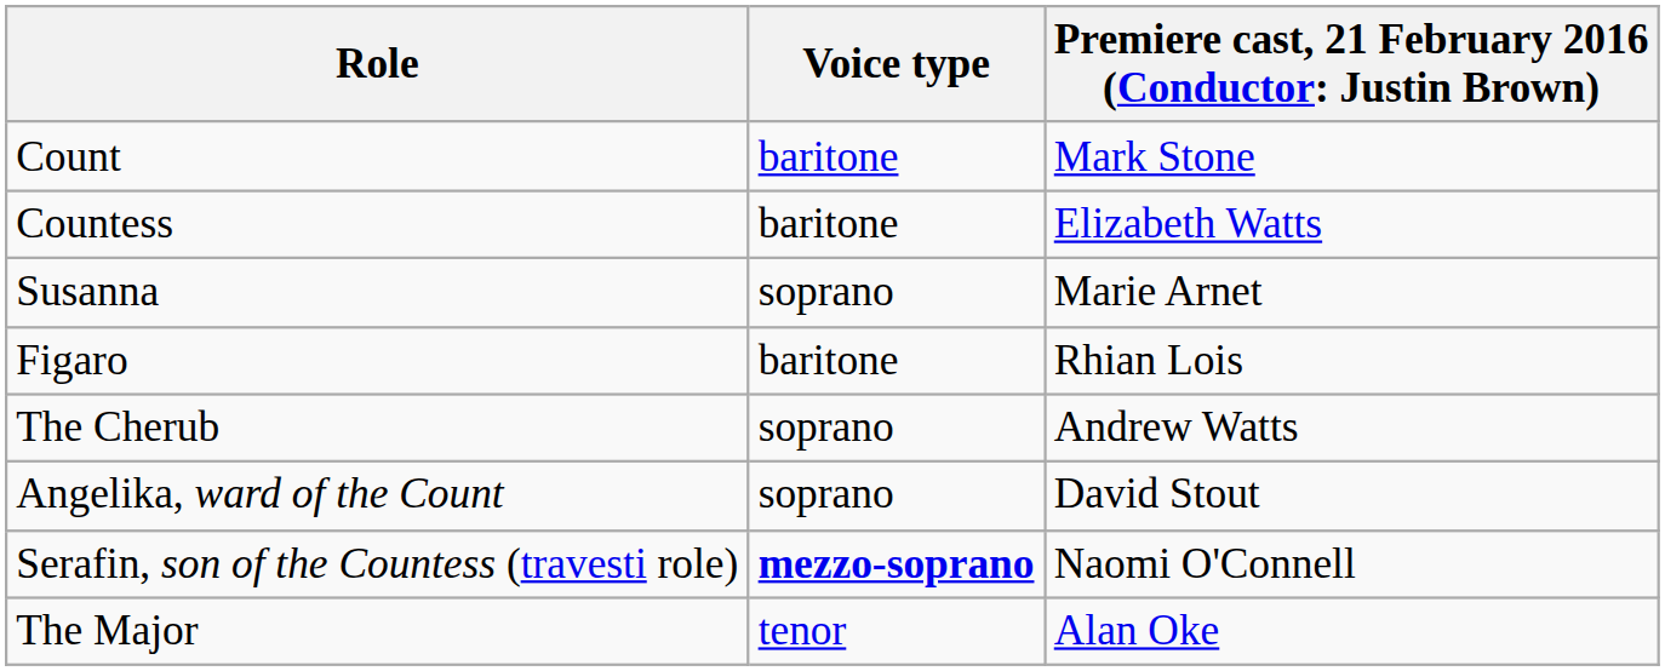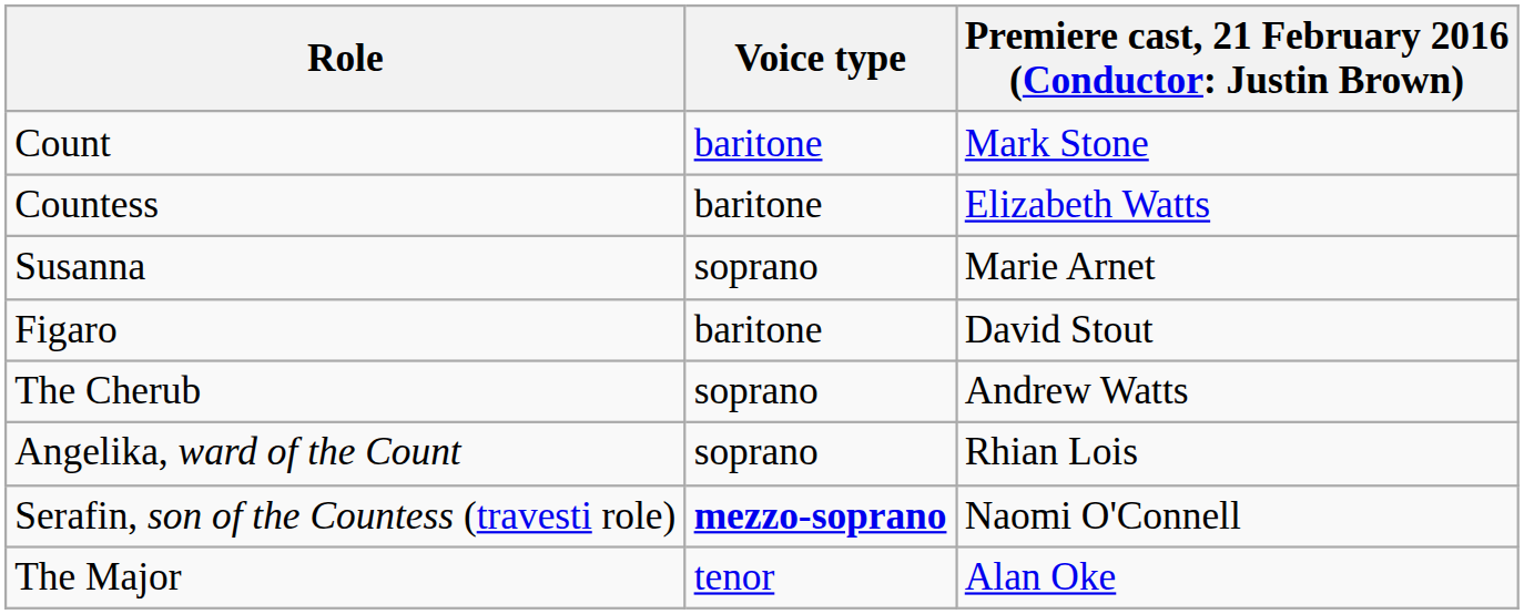 <table class="wikitable">
 <tr>
 <th>Role</th>
 <th>Voice type</th>
 <th>Premiere cast, 21 February 2016<br>(<a href='#'>Conductor</a>: Justin Brown)</th>
 </tr>
 <tr>
 <td>Count</td>
 <td><a href='#'>baritone</a></td>
 <td><a href='#'>Mark Stone</a></td>
 </tr>
 <tr>
 <td>Countess</td>
 <td>baritone</td>
 <td><a href='#'>Elizabeth Watts</a></td>
 </tr>
 <tr>
 <td>Susanna</td>
 <td>soprano</td>
 <td>Marie Arnet</td>
 </tr>
 <tr>
 <td>Figaro</td>
 <td>baritone</td>
-<td>Rhian Lois</td>
+<td>David Stout</td>
 </tr>
 <tr>
 <td>The Cherub</td>
 <td>soprano</td>
 <td>Andrew Watts</td>
 </tr>
 <tr>
 <td>Angelika, <em>ward of the Count</em></td>
 <td>soprano</td>
-<td>David Stout</td>
+<td>Rhian Lois</td>
 </tr>
 <tr>
 <td>Serafin, <em>son of the Countess</em> (<a href='#'>travesti</a> role)</td>
 <td><strong><a href='#'>mezzo-soprano</a></strong></td>
 <td>Naomi O'Connell</td>
 </tr>
 <tr>
 <td>The Major</td>
 <td><a href='#'>tenor</a></td>
 <td><a href='#'>Alan Oke</a></td>
 </tr>
 </table>
